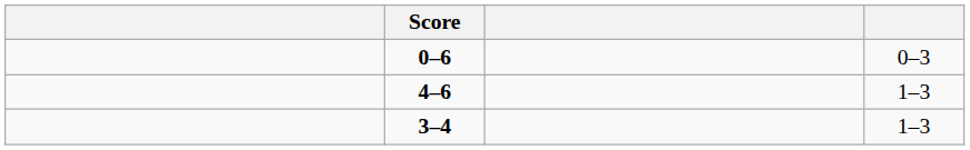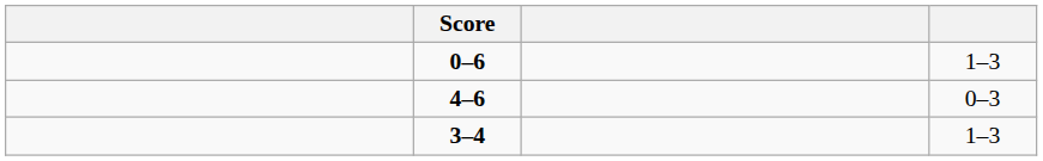 <table class="wikitable" style="text-align: center; ">
 <tr>
 <th align="right" width="270"></th>
 <th width="65">Score</th>
 <th align="left" width="270"></th>
 <th width="65"></th>
 </tr>
 <tr>
 <td align="left"></td>
 <td><strong>0–6</strong></td>
 <td align="left"><strong></strong></td>
-<td>0–3 <strong></strong></td>
+<td>1–3 <strong></strong></td>
 </tr>
 <tr>
 <td align="left"></td>
 <td><strong>4–6</strong></td>
 <td align="left"><strong></strong></td>
-<td>1–3 <strong></strong></td>
+<td>0–3 <strong></strong></td>
 </tr>
 <tr>
 <td align="left"></td>
 <td><strong>3–4</strong></td>
 <td align="left"><strong></strong></td>
 <td>1–3 <strong></strong></td>
 </tr>
 </table>
